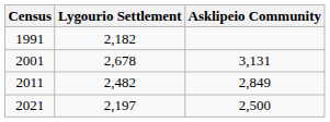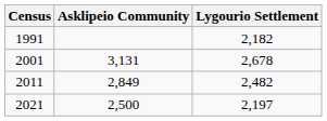 <table class="wikitable" style="text-align:center">
 <tr>
 <th>Census</th>
+<th>Asklipeio Community</th>
 <th>Lygourio Settlement</th>
-<th>Asklipeio Community</th>
 </tr>
 <tr>
 <td>1991</td>
+<td></td>
 <td>2,182</td>
-<td></td>
 </tr>
 <tr>
 <td>2001</td>
+<td>3,131</td>
 <td>2,678</td>
-<td>3,131</td>
 </tr>
 <tr>
 <td>2011</td>
+<td>2,849</td>
 <td>2,482</td>
-<td>2,849</td>
 </tr>
 <tr>
 <td>2021</td>
+<td>2,500</td>
 <td>2,197</td>
-<td>2,500</td>
 </tr>
 </table>
